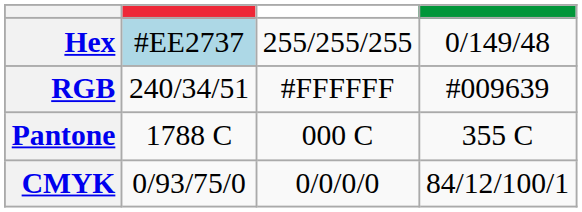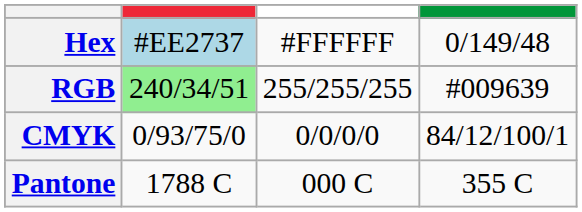 <table class="wikitable" style="text-align:center">
 <tr>
 <th scope="col"></th>
 <th scope="col" style="background:#EE2737"></th>
 <th scope="col" style="background:#FFFFFF"></th>
 <th scope="col" style="background:#009639"></th>
 </tr>
 <tr>
 <th scope="row" style="text-align:right"><a href='#'>Hex</a></th>
 <td style="background: lightblue;">#EE2737</td>
-<td>255/255/255</td>
+<td>#FFFFFF</td>
 <td>0/149/48</td>
 </tr>
 <tr>
 <th scope="row" style="text-align:right"><a href='#'>RGB</a></th>
-<td>240/34/51</td>
-<td>#FFFFFF</td>
+<td style="background: lightgreen;">240/34/51</td>
+<td>255/255/255</td>
 <td>#009639</td>
+</tr>
+<tr>
+<th scope="row" style="text-align:right"><a href='#'>CMYK</a></th>
+<td>0/93/75/0</td>
+<td>0/0/0/0</td>
+<td>84/12/100/1</td>
 </tr>
 <tr>
 <th scope="row" style="text-align:right"><a href='#'>Pantone</a></th>
 <td>1788 C</td>
 <td>000 C</td>
 <td>355 C</td>
 </tr>
-<tr>
-<th scope="row" style="text-align:right"><a href='#'>CMYK</a></th>
-<td>0/93/75/0</td>
-<td>0/0/0/0</td>
-<td>84/12/100/1</td>
-</tr>
 </table>
